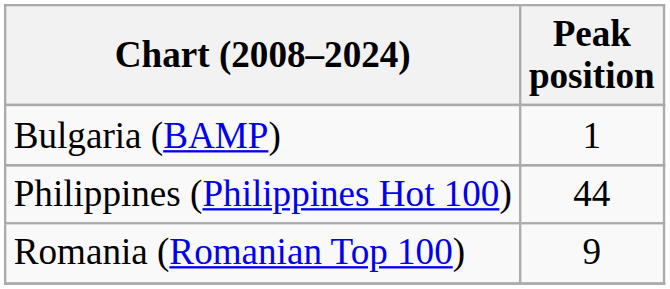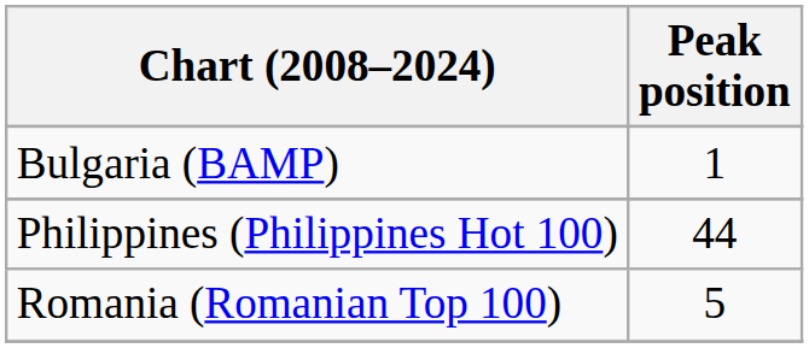 <table class="wikitable sortable">
 <tr>
 <th>Chart (2008–2024)</th>
 <th>Peak<br>position</th>
 </tr>
 <tr>
 </tr>
 <tr>
 </tr>
 <tr>
 </tr>
 <tr>
 </tr>
 <tr>
 <td>Bulgaria (<a href='#'>BAMP</a>)</td>
 <td style="text-align:center;">1</td>
 </tr>
 <tr>
 </tr>
 <tr>
 </tr>
 <tr>
 </tr>
 <tr>
 </tr>
 <tr>
 </tr>
 <tr>
 </tr>
 <tr>
 </tr>
 <tr>
 </tr>
 <tr>
 </tr>
 <tr>
 </tr>
 <tr>
 </tr>
 <tr>
 </tr>
 <tr>
 </tr>
 <tr>
 <td>Philippines (<a href='#'>Philippines Hot 100</a>)</td>
 <td style="text-align:center;">44</td>
 </tr>
 <tr>
 <td>Romania (<a href='#'>Romanian Top 100</a>)</td>
-<td style="text-align:center;">9</td>
+<td style="text-align:center;">5</td>
 </tr>
 <tr>
 </tr>
 <tr>
 </tr>
 <tr>
 </tr>
 <tr>
 </tr>
 <tr>
 </tr>
 <tr>
 </tr>
 <tr>
 </tr>
 <tr>
 </tr>
 <tr>
 </tr>
 </table>
